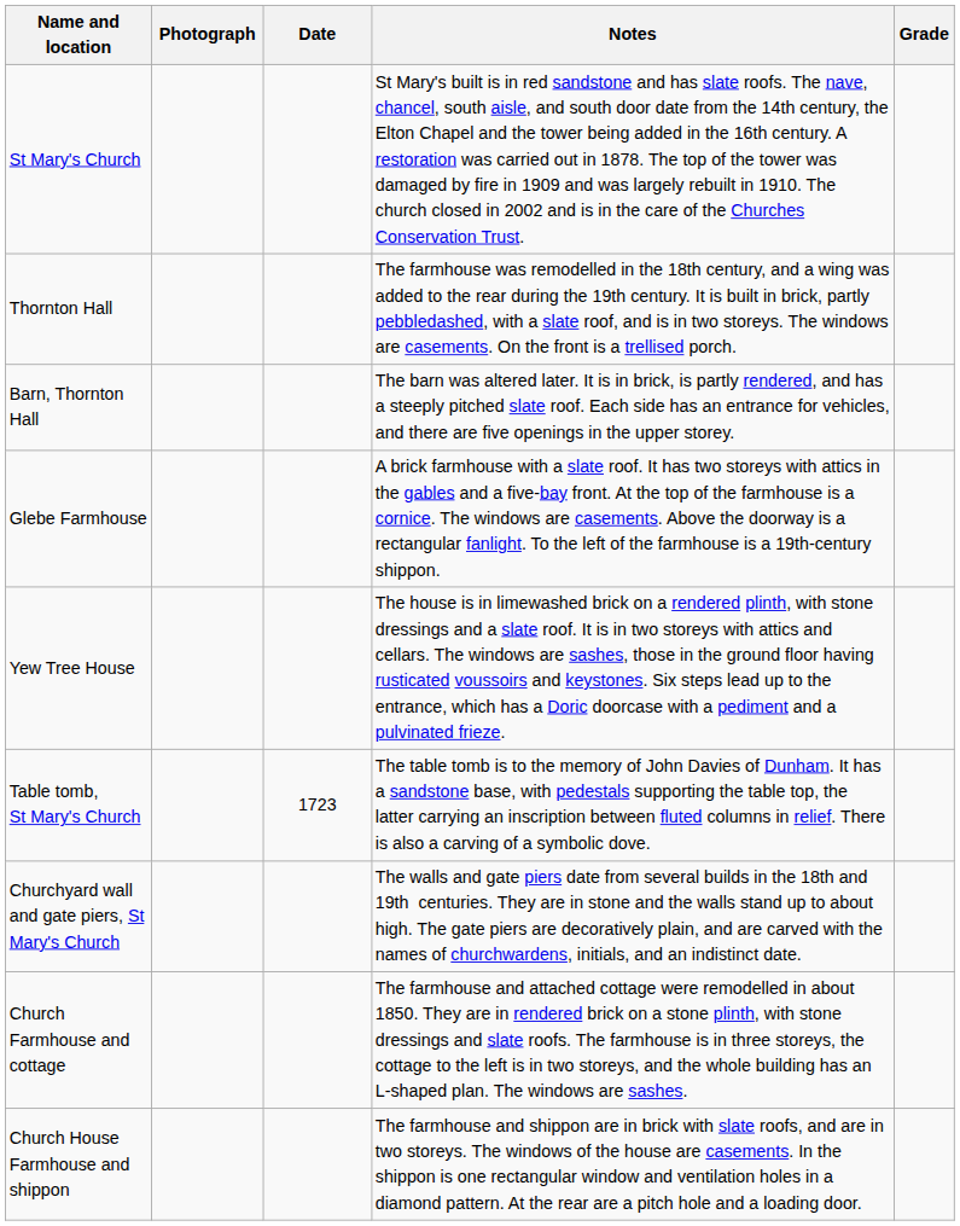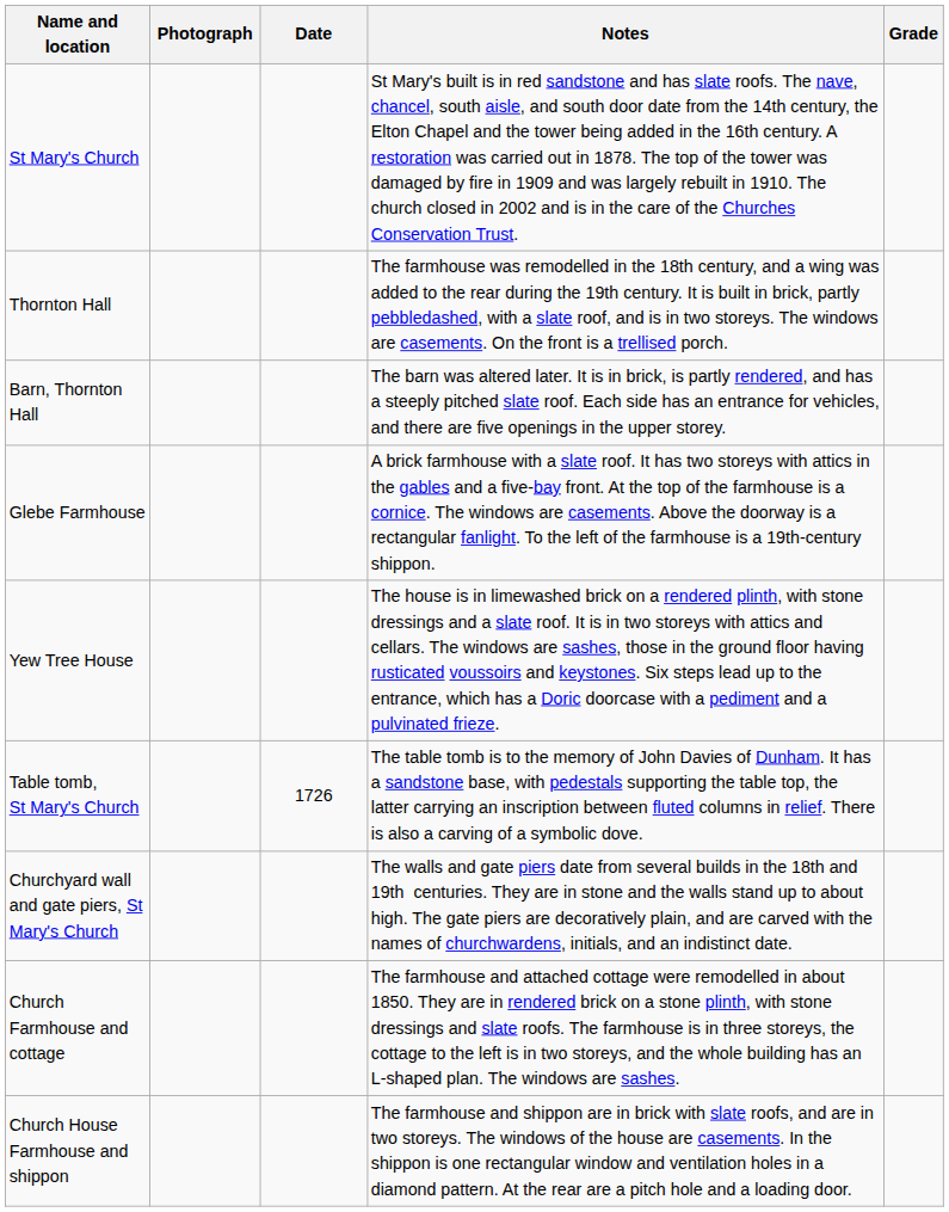 <table class="wikitable sortable plainrowheaders" style="width:100%;border:0px;text-align:left;line-height:150%;">
 <tr>
 <th scope="col"  style="width:150px">Name and location</th>
 <th scope="col"  style="width:100px" class="unsortable">Photograph</th>
 <th scope="col"  style="width:120px">Date</th>
 <th scope="col"  style="width:650px" class="unsortable">Notes</th>
 <th scope="col"  style="width:50px">Grade</th>
 </tr>
 <tr>
 <td><a href='#'>St Mary's Church</a><br><small></small></td>
 <td></td>
 <td align="center"></td>
 <td>St Mary's built is in red <a href='#'>sandstone</a> and has <a href='#'>slate</a> roofs.  The <a href='#'>nave</a>, <a href='#'>chancel</a>, south <a href='#'>aisle</a>, and south door date from the 14th century, the Elton Chapel and the tower being added in the 16th century.  A <a href='#'>restoration</a> was carried out in 1878.  The top of the tower was damaged by fire in 1909 and was largely rebuilt in 1910.  The church closed in 2002 and is in the care of the <a href='#'>Churches Conservation Trust</a>.</td>
 <td align="center" ></td>
 </tr>
 <tr>
 <td>Thornton Hall<br><small></small></td>
 <td></td>
 <td align="center"></td>
 <td>The farmhouse was remodelled in the 18th century, and a wing was added to the rear during the 19th century.  It is built in brick, partly <a href='#'>pebbledashed</a>, with a <a href='#'>slate</a> roof, and is in two storeys.  The windows are <a href='#'>casements</a>.  On the front is a <a href='#'>trellised</a> porch.</td>
 <td align="center" ></td>
 </tr>
 <tr>
 <td>Barn, Thornton Hall<br><small></small></td>
 <td></td>
 <td align="center"></td>
 <td>The barn was altered later.  It is in brick, is partly <a href='#'>rendered</a>, and has a steeply pitched <a href='#'>slate</a> roof.  Each side has an entrance for vehicles, and there are five openings in the upper storey.</td>
 <td align="center" ></td>
 </tr>
 <tr>
 <td>Glebe Farmhouse<br><small></small></td>
 <td></td>
 <td align="center"></td>
 <td>A brick farmhouse with a <a href='#'>slate</a> roof.  It has two storeys with attics in the <a href='#'>gables</a> and a five-<a href='#'>bay</a> front.  At the top of the farmhouse is a <a href='#'>cornice</a>.  The windows are <a href='#'>casements</a>.  Above the doorway is a rectangular <a href='#'>fanlight</a>.  To the left of the farmhouse is a 19th-century shippon.</td>
 <td align="center" ></td>
 </tr>
 <tr>
 <td>Yew Tree House<br><small></small></td>
 <td></td>
 <td align="center"></td>
 <td>The house is in limewashed brick on a <a href='#'>rendered</a> <a href='#'>plinth</a>, with stone dressings and a <a href='#'>slate</a> roof.  It is in two storeys with attics and cellars.  The windows are <a href='#'>sashes</a>, those in the ground floor having <a href='#'>rusticated</a> <a href='#'>voussoirs</a> and <a href='#'>keystones</a>.  Six steps lead up to the entrance, which has a <a href='#'>Doric</a> doorcase with a <a href='#'>pediment</a> and a <a href='#'>pulvinated frieze</a>.</td>
 <td align="center" ></td>
 </tr>
 <tr>
 <td>Table tomb,<br><a href='#'>St Mary's Church</a><br><small></small></td>
 <td></td>
-<td align="center">1723</td>
+<td align="center">1726</td>
 <td>The table tomb is to the memory of John Davies of <a href='#'>Dunham</a>.  It has a <a href='#'>sandstone</a> base, with <a href='#'>pedestals</a> supporting the table top, the latter carrying an inscription between <a href='#'>fluted</a> columns in <a href='#'>relief</a>.  There is also a carving of a symbolic dove.</td>
 <td align="center" ></td>
 </tr>
 <tr>
 <td>Churchyard wall and gate piers, <a href='#'>St Mary's Church</a><br><small></small></td>
 <td></td>
 <td align="center"></td>
 <td>The walls and gate <a href='#'>piers</a> date from several builds in the 18th and 19th  centuries.  They are in stone and the walls stand up to about  high.  The gate piers are decoratively plain, and are carved with the names of <a href='#'>churchwardens</a>, initials, and an indistinct date.</td>
 <td align="center" ></td>
 </tr>
 <tr>
 <td>Church Farmhouse and cottage<br><small></small></td>
 <td></td>
 <td align="center"></td>
 <td>The farmhouse and attached cottage were remodelled in about 1850.  They are in <a href='#'>rendered</a> brick on a stone <a href='#'>plinth</a>, with stone dressings and <a href='#'>slate</a> roofs.  The farmhouse is in three storeys, the cottage to the left is in two storeys, and the whole building has an L-shaped plan.  The windows are <a href='#'>sashes</a>.</td>
 <td align="center" ></td>
 </tr>
 <tr>
 <td>Church House Farmhouse and shippon<br><small></small></td>
 <td></td>
 <td align="center"></td>
 <td>The farmhouse and shippon are in brick with <a href='#'>slate</a> roofs, and are in two storeys.  The windows of the house are <a href='#'>casements</a>.  In the shippon is one rectangular window and ventilation holes in a diamond pattern.  At the rear are a pitch hole and a loading door.</td>
 <td align="center" ></td>
 </tr>
 <tr>
 </tr>
 </table>
